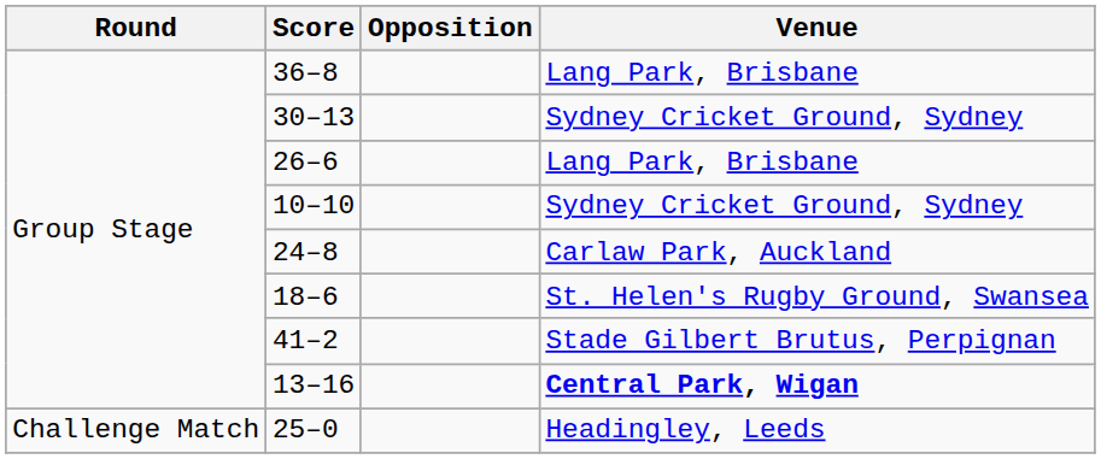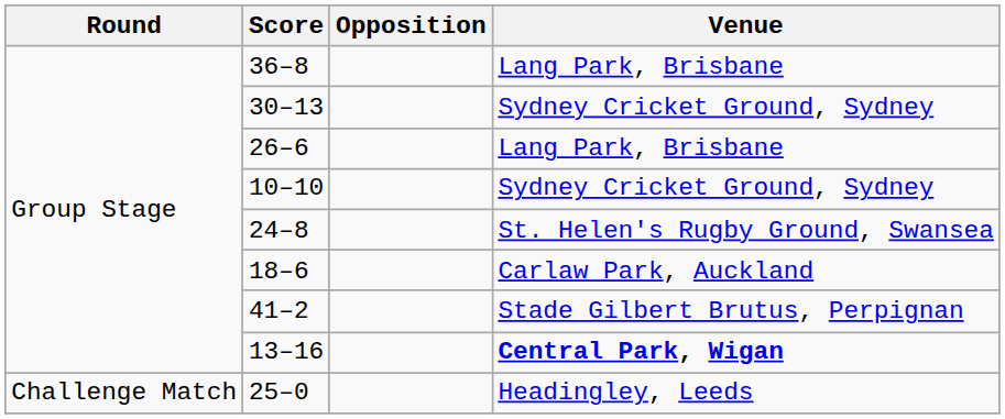 <table class="wikitable">
 <tr>
 <th>Round</th>
 <th>Score</th>
 <th>Opposition</th>
 <th>Venue</th>
 </tr>
 <tr>
 <td rowspan="8">Group Stage</td>
 <td>36–8</td>
 <td></td>
 <td><a href='#'>Lang Park</a>, <a href='#'>Brisbane</a></td>
 </tr>
 <tr>
 <td>30–13</td>
 <td></td>
 <td><a href='#'>Sydney Cricket Ground</a>, <a href='#'>Sydney</a></td>
 </tr>
 <tr>
 <td>26–6</td>
 <td></td>
 <td><a href='#'>Lang Park</a>, <a href='#'>Brisbane</a></td>
 </tr>
 <tr>
 <td>10–10</td>
 <td></td>
 <td><a href='#'>Sydney Cricket Ground</a>, <a href='#'>Sydney</a></td>
 </tr>
 <tr>
 <td>24–8</td>
 <td></td>
-<td><a href='#'>Carlaw Park</a>, <a href='#'>Auckland</a></td>
+<td><a href='#'>St. Helen's Rugby Ground</a>, <a href='#'>Swansea</a></td>
 </tr>
 <tr>
 <td>18–6</td>
 <td></td>
-<td><a href='#'>St. Helen's Rugby Ground</a>, <a href='#'>Swansea</a></td>
+<td><a href='#'>Carlaw Park</a>, <a href='#'>Auckland</a></td>
 </tr>
 <tr>
 <td>41–2</td>
 <td></td>
 <td><a href='#'>Stade Gilbert Brutus</a>, <a href='#'>Perpignan</a></td>
 </tr>
 <tr>
 <td>13–16</td>
 <td></td>
 <td><strong><a href='#'>Central Park</a>, <a href='#'>Wigan</a></strong></td>
 </tr>
 <tr>
 <td>Challenge Match</td>
 <td>25–0</td>
 <td></td>
 <td><a href='#'>Headingley</a>, <a href='#'>Leeds</a></td>
 </tr>
 </table>
